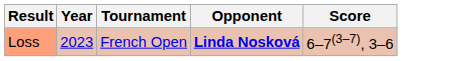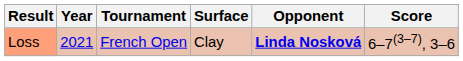 <table class="wikitable">
 <tr>
 <th>Result</th>
 <th>Year</th>
 <th>Tournament</th>
+<th>Surface</th>
 <th>Opponent</th>
 <th>Score</th>
 </tr>
 <tr bgcolor=ebc2af>
 <td bgcolor=ffa07a>Loss</td>
-<td><a href='#'>2023</a></td>
+<td><a href='#'>2021</a></td>
 <td><a href='#'>French Open</a></td>
+<td>Clay</td>
 <td><strong> <a href='#'>Linda Nosková</a></strong></td>
 <td>6–7<sup>(3–7)</sup>, 3–6</td>
 </tr>
 </table>
